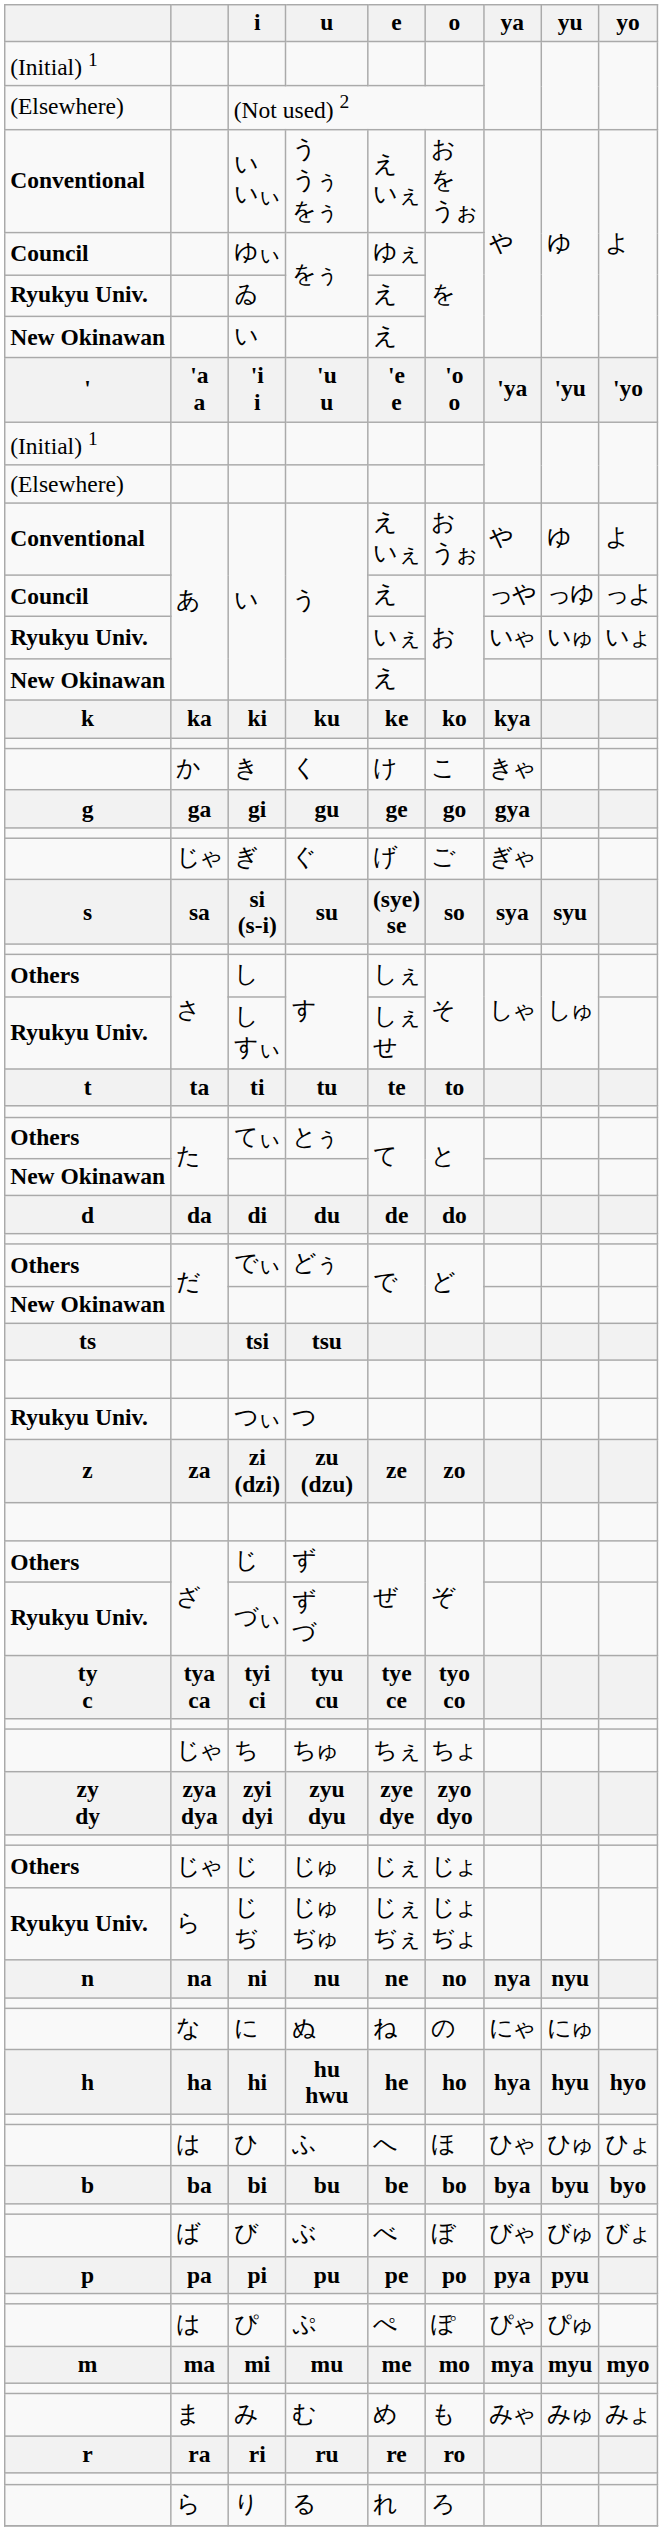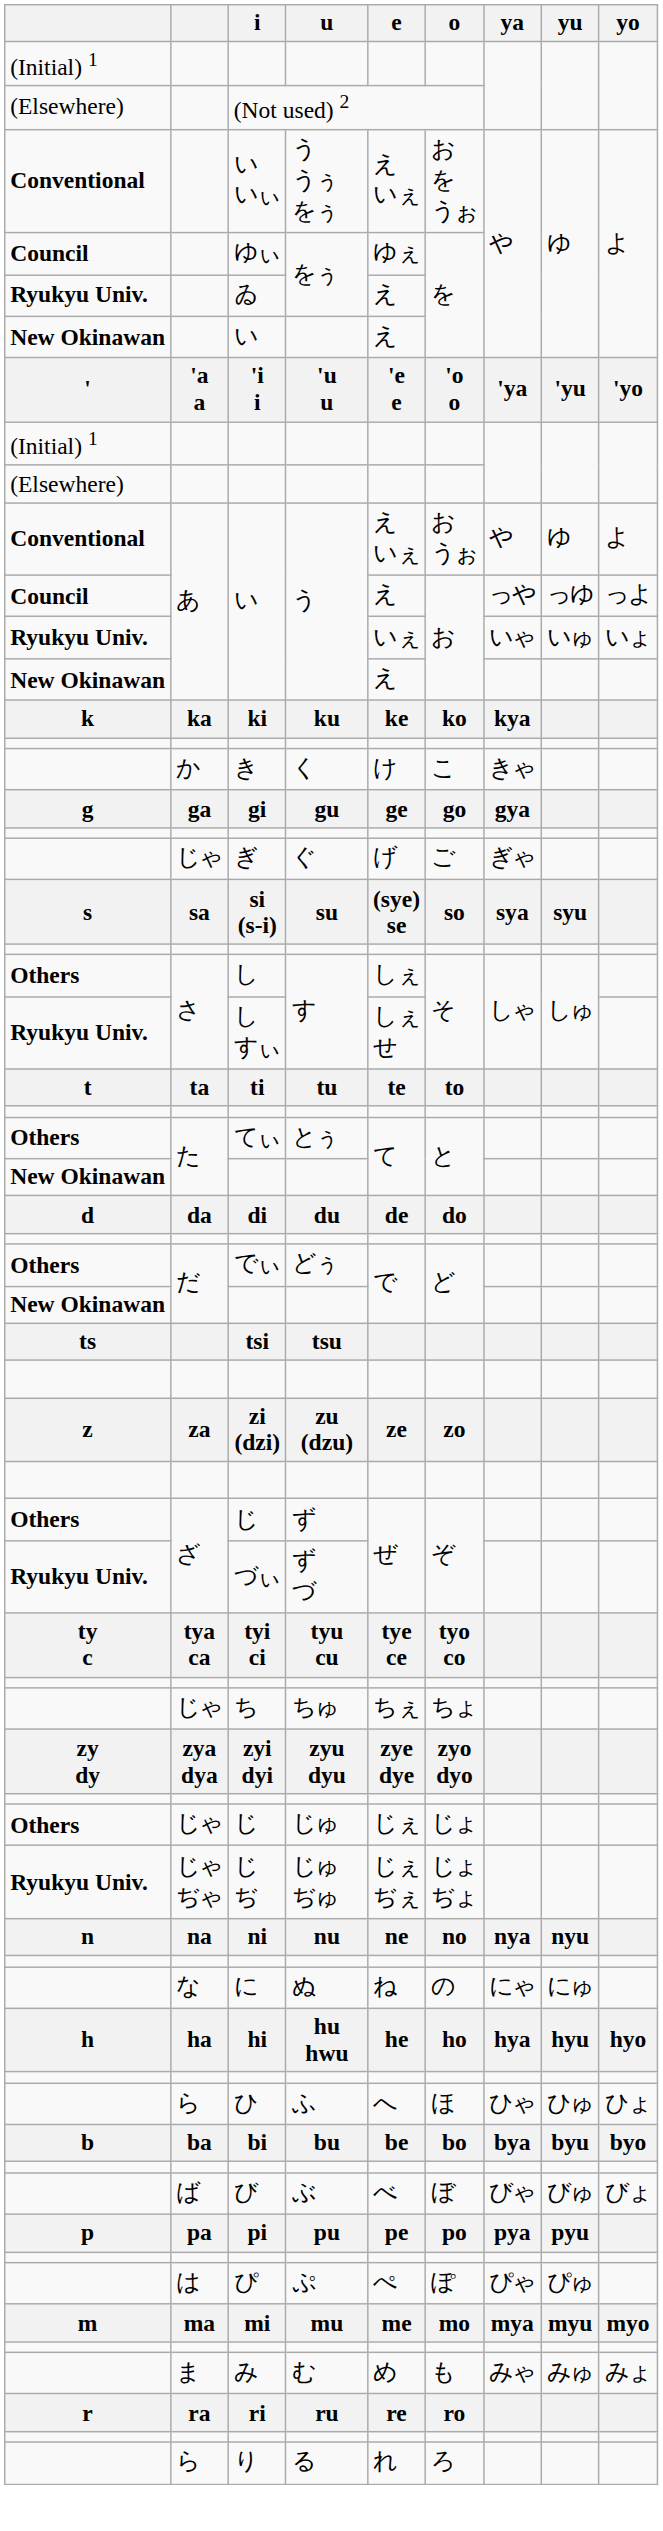 <table class="wikitable">
 <tr>
 <th></th>
 <th></th>
 <th>i</th>
 <th>u</th>
 <th>e</th>
 <th>o</th>
 <th>ya</th>
 <th>yu</th>
 <th>yo</th>
 </tr>
 <tr>
 <td>(Initial) <sup>1</sup></td>
 <td></td>
 <td> <br></td>
 <td> <br></td>
 <td> <br></td>
 <td> <br></td>
 <td rowspan=2></td>
 <td rowspan=2></td>
 <td rowspan=2></td>
 </tr>
 <tr>
 <td>(Elsewhere)</td>
 <td></td>
 <td colspan=4>(Not used)  <sup>2</sup></td>
 </tr>
 <tr>
 <td><strong>Conventional</strong></td>
 <td></td>
 <td>い　<br>いぃ</td>
 <td>う <br>うぅ　<br>をぅ</td>
 <td>え  <br>いぇ</td>
 <td>お <br>を <br>うぉ</td>
 <td rowspan=4>や</td>
 <td rowspan=4>ゆ</td>
 <td rowspan=4>よ</td>
 </tr>
 <tr>
 <td><strong>Council</strong></td>
 <td></td>
 <td>ゆぃ</td>
 <td rowspan=2>をぅ</td>
 <td>ゆぇ</td>
 <td rowspan=3>を</td>
 </tr>
 <tr>
 <td><strong>Ryukyu Univ.</strong></td>
 <td></td>
 <td>ゐ</td>
 <td>え</td>
 </tr>
 <tr>
 <td><strong>New Okinawan</strong></td>
 <td></td>
 <td>い゙</td>
 <td></td>
 <td>え゙</td>
 </tr>
 <tr>
 <th>'</th>
 <th>'a <br>a</th>
 <th>'i <br>i</th>
 <th>'u <br>u</th>
 <th>'e <br>e</th>
 <th>'o <br>o</th>
 <th>'ya</th>
 <th>'yu</th>
 <th>'yo</th>
 </tr>
 <tr>
 <td>(Initial) <sup>1</sup></td>
 <td></td>
 <td></td>
 <td></td>
 <td></td>
 <td></td>
 <td rowspan=2></td>
 <td rowspan=2></td>
 <td rowspan=2></td>
 </tr>
 <tr>
 <td>(Elsewhere)</td>
 <td></td>
 <td> <br></td>
 <td> <br></td>
 <td> <br></td>
 <td> <br></td>
 </tr>
 <tr>
 <td><strong>Conventional</strong></td>
 <td rowspan=4>あ</td>
 <td rowspan=4>い</td>
 <td rowspan=4>う</td>
 <td>え <br>いぇ</td>
 <td>お <br>うぉ</td>
 <td>や</td>
 <td>ゆ</td>
 <td>よ</td>
 </tr>
 <tr>
 <td><strong>Council</strong></td>
 <td>え</td>
 <td rowspan=3>お</td>
 <td>っや</td>
 <td>っゆ</td>
 <td>っよ</td>
 </tr>
 <tr>
 <td><strong>Ryukyu Univ.</strong></td>
 <td>いぇ</td>
 <td>いゃ</td>
 <td>いゅ</td>
 <td>いょ</td>
 </tr>
 <tr>
 <td><strong>New Okinawan</strong></td>
 <td>え</td>
 <td></td>
 <td></td>
 <td></td>
 </tr>
 <tr>
 <th>k</th>
 <th>ka</th>
 <th>ki</th>
 <th>ku</th>
 <th>ke</th>
 <th>ko</th>
 <th>kya</th>
 <th></th>
 <th></th>
 </tr>
 <tr>
 <td></td>
 <td></td>
 <td></td>
 <td></td>
 <td></td>
 <td></td>
 <td></td>
 <td></td>
 <td></td>
 </tr>
 <tr>
 <td></td>
 <td>か</td>
 <td>き</td>
 <td>く</td>
 <td>け</td>
 <td>こ</td>
 <td>きゃ</td>
 <td></td>
 <td></td>
 </tr>
 <tr>
 <th>g</th>
 <th>ga</th>
 <th>gi</th>
 <th>gu</th>
 <th>ge</th>
 <th>go</th>
 <th>gya</th>
 <th></th>
 <th></th>
 </tr>
 <tr>
 <td></td>
 <td></td>
 <td></td>
 <td></td>
 <td></td>
 <td></td>
 <td></td>
 <td></td>
 <td></td>
 </tr>
 <tr>
 <td></td>
 <td>じゃ</td>
 <td>ぎ</td>
 <td>ぐ</td>
 <td>げ</td>
 <td>ご</td>
 <td>ぎゃ</td>
 <td></td>
 <td></td>
 </tr>
 <tr>
 <th>s</th>
 <th>sa</th>
 <th>si<br>(s-i)</th>
 <th>su</th>
 <th>(sye)<br>se</th>
 <th>so</th>
 <th>sya</th>
 <th>syu</th>
 <th></th>
 </tr>
 <tr>
 <td></td>
 <td></td>
 <td></td>
 <td></td>
 <td></td>
 <td></td>
 <td></td>
 <td></td>
 <td></td>
 </tr>
 <tr>
 <td><strong>Others</strong></td>
 <td rowspan=2>さ</td>
 <td>し</td>
 <td rowspan=2>す</td>
 <td>しぇ</td>
 <td rowspan=2>そ</td>
 <td rowspan=2>しゃ</td>
 <td rowspan=2>しゅ</td>
 <td></td>
 </tr>
 <tr>
 <td><strong>Ryukyu Univ.</strong></td>
 <td>し <br>すぃ</td>
 <td>しぇ <br>せ</td>
 <td></td>
 </tr>
 <tr>
 <th>t</th>
 <th>ta</th>
 <th>ti</th>
 <th>tu</th>
 <th>te</th>
 <th>to</th>
 <th></th>
 <th></th>
 <th></th>
 </tr>
 <tr>
 <td></td>
 <td></td>
 <td></td>
 <td></td>
 <td></td>
 <td></td>
 <td></td>
 <td></td>
 <td></td>
 </tr>
 <tr>
 <td><strong>Others</strong></td>
 <td rowspan=2>た</td>
 <td>てぃ</td>
 <td>とぅ</td>
 <td rowspan=2>て</td>
 <td rowspan=2>と</td>
 <td></td>
 <td></td>
 <td></td>
 </tr>
 <tr>
 <td><strong>New Okinawan</strong></td>
 <td></td>
 <td></td>
 <td></td>
 <td></td>
 <td></td>
 </tr>
 <tr>
 <th>d</th>
 <th>da</th>
 <th>di</th>
 <th>du</th>
 <th>de</th>
 <th>do</th>
 <th></th>
 <th></th>
 <th></th>
 </tr>
 <tr>
 <td></td>
 <td></td>
 <td></td>
 <td></td>
 <td></td>
 <td></td>
 <td></td>
 <td></td>
 <td></td>
 </tr>
 <tr>
 <td><strong>Others</strong></td>
 <td rowspan=2>だ</td>
 <td>でぃ</td>
 <td>どぅ</td>
 <td rowspan=2>で</td>
 <td rowspan=2>ど</td>
 <td></td>
 <td></td>
 <td></td>
 </tr>
 <tr>
 <td><strong>New Okinawan</strong></td>
 <td></td>
 <td></td>
 <td></td>
 <td></td>
 <td></td>
 </tr>
 <tr>
 <th>ts</th>
 <th></th>
 <th>tsi</th>
 <th>tsu</th>
 <th></th>
 <th></th>
 <th></th>
 <th></th>
 <th></th>
 </tr>
 <tr>
 <td></td>
 <td></td>
 <td> <br></td>
 <td></td>
 <td></td>
 <td></td>
 <td></td>
 <td></td>
 <td></td>
 </tr>
 <tr>
-<td><strong>Ryukyu Univ.</strong></td>
-<td></td>
-<td>つぃ</td>
-<td>つ</td>
-<td></td>
-<td></td>
-<td></td>
-<td></td>
-<td></td>
-</tr>
-<tr>
 <th>z</th>
 <th>za</th>
 <th>zi<br>(dzi)</th>
 <th>zu<br>(dzu)</th>
 <th>ze</th>
 <th>zo</th>
 <th></th>
 <th></th>
 <th></th>
 </tr>
 <tr>
 <td></td>
 <td></td>
 <td> <br></td>
 <td></td>
 <td></td>
 <td></td>
 <td></td>
 <td></td>
 <td></td>
 </tr>
 <tr>
 <td><strong>Others</strong></td>
 <td rowspan=2>ざ</td>
 <td>じ</td>
 <td>ず</td>
 <td rowspan=2>ぜ</td>
 <td rowspan=2>ぞ</td>
 <td></td>
 <td></td>
 <td></td>
 </tr>
 <tr>
 <td><strong>Ryukyu Univ.</strong></td>
 <td>づぃ</td>
 <td>ず <br>づ</td>
 <td></td>
 <td></td>
 <td></td>
 </tr>
 <tr>
 <th>ty <br>c</th>
 <th>tya <br>ca</th>
 <th>tyi <br>ci</th>
 <th>tyu <br>cu</th>
 <th>tye <br>ce</th>
 <th>tyo <br>co</th>
 <th></th>
 <th></th>
 <th></th>
 </tr>
 <tr>
 <td></td>
 <td></td>
 <td></td>
 <td></td>
 <td></td>
 <td></td>
 <td></td>
 <td></td>
 <td></td>
 </tr>
 <tr>
 <td></td>
 <td>じゃ</td>
 <td>ち</td>
 <td>ちゅ</td>
 <td>ちぇ</td>
 <td>ちょ</td>
 <td></td>
 <td></td>
 <td></td>
 </tr>
 <tr>
 <th>zy<br>dy</th>
 <th>zya<br>dya</th>
 <th>zyi<br>dyi</th>
 <th>zyu<br>dyu</th>
 <th>zye<br>dye</th>
 <th>zyo<br>dyo</th>
 <th></th>
 <th></th>
 <th></th>
 </tr>
 <tr>
 <td></td>
 <td></td>
 <td></td>
 <td></td>
 <td></td>
 <td></td>
 <td></td>
 <td></td>
 <td></td>
 </tr>
 <tr>
 <td><strong>Others</strong></td>
 <td>じゃ</td>
 <td>じ</td>
 <td>じゅ</td>
 <td>じぇ</td>
 <td>じょ</td>
 <td></td>
 <td></td>
 <td></td>
 </tr>
 <tr>
 <td><strong>Ryukyu Univ.</strong></td>
-<td>ら</td>
+<td>じゃ <br>ぢゃ</td>
 <td>じ <br>ぢ</td>
 <td>じゅ <br>ぢゅ</td>
 <td>じぇ <br>ぢぇ</td>
 <td>じょ <br>ぢょ</td>
 <td></td>
 <td></td>
 <td></td>
 </tr>
 <tr>
 <th>n</th>
 <th>na</th>
 <th>ni</th>
 <th>nu</th>
 <th>ne</th>
 <th>no</th>
 <th>nya</th>
 <th>nyu</th>
 <th></th>
 </tr>
 <tr>
 <td></td>
 <td></td>
 <td></td>
 <td></td>
 <td></td>
 <td></td>
 <td></td>
 <td></td>
 <td></td>
 </tr>
 <tr>
 <td></td>
 <td>な</td>
 <td>に</td>
 <td>ぬ</td>
 <td>ね</td>
 <td>の</td>
 <td>にゃ</td>
 <td>にゅ</td>
 <td></td>
 </tr>
 <tr>
 <th>h</th>
 <th>ha</th>
 <th>hi</th>
 <th>hu<br>hwu</th>
 <th>he</th>
 <th>ho</th>
 <th>hya</th>
 <th>hyu</th>
 <th>hyo</th>
 </tr>
 <tr>
 <td></td>
 <td></td>
 <td></td>
 <td></td>
 <td></td>
 <td></td>
 <td></td>
 <td></td>
 <td></td>
 </tr>
 <tr>
 <td></td>
-<td>は</td>
+<td>ら</td>
 <td>ひ</td>
 <td>ふ</td>
 <td>へ</td>
 <td>ほ</td>
 <td>ひゃ</td>
 <td>ひゅ</td>
 <td>ひょ</td>
 </tr>
 <tr>
 <th>b</th>
 <th>ba</th>
 <th>bi</th>
 <th>bu</th>
 <th>be</th>
 <th>bo</th>
 <th>bya</th>
 <th>byu</th>
 <th>byo</th>
 </tr>
 <tr>
 <td></td>
 <td></td>
 <td></td>
 <td></td>
 <td></td>
 <td></td>
 <td></td>
 <td></td>
 <td></td>
 </tr>
 <tr>
 <td></td>
 <td>ば</td>
 <td>び</td>
 <td>ぶ</td>
 <td>べ</td>
 <td>ぼ</td>
 <td>びゃ</td>
 <td>びゅ</td>
 <td>びょ</td>
 </tr>
 <tr>
 <th>p</th>
 <th>pa</th>
 <th>pi</th>
 <th>pu</th>
 <th>pe</th>
 <th>po</th>
 <th>pya</th>
 <th>pyu</th>
 <th></th>
 </tr>
 <tr>
 <td></td>
 <td></td>
 <td></td>
 <td></td>
 <td></td>
 <td></td>
 <td></td>
 <td></td>
 <td></td>
 </tr>
 <tr>
 <td></td>
 <td>は</td>
 <td>ぴ</td>
 <td>ぷ</td>
 <td>ぺ</td>
 <td>ぽ</td>
 <td>ぴゃ</td>
 <td>ぴゅ</td>
 <td></td>
 </tr>
 <tr>
 <th>m</th>
 <th>ma</th>
 <th>mi</th>
 <th>mu</th>
 <th>me</th>
 <th>mo</th>
 <th>mya</th>
 <th>myu</th>
 <th>myo</th>
 </tr>
 <tr>
 <td></td>
 <td></td>
 <td></td>
 <td></td>
 <td></td>
 <td></td>
 <td></td>
 <td></td>
 <td></td>
 </tr>
 <tr>
 <td></td>
 <td>ま</td>
 <td>み</td>
 <td>む</td>
 <td>め</td>
 <td>も</td>
 <td>みゃ</td>
 <td>みゅ</td>
 <td>みょ</td>
 </tr>
 <tr>
 <th>r</th>
 <th>ra</th>
 <th>ri</th>
 <th>ru</th>
 <th>re</th>
 <th>ro</th>
 <th></th>
 <th></th>
 <th></th>
 </tr>
 <tr>
 <td></td>
 <td></td>
 <td></td>
 <td></td>
 <td></td>
 <td></td>
 <td></td>
 <td></td>
 <td></td>
 </tr>
 <tr>
 <td></td>
 <td>ら</td>
 <td>り</td>
 <td>る</td>
 <td>れ</td>
 <td>ろ</td>
 <td></td>
 <td></td>
 <td></td>
 </tr>
 <tr>
 </tr>
 </table>
